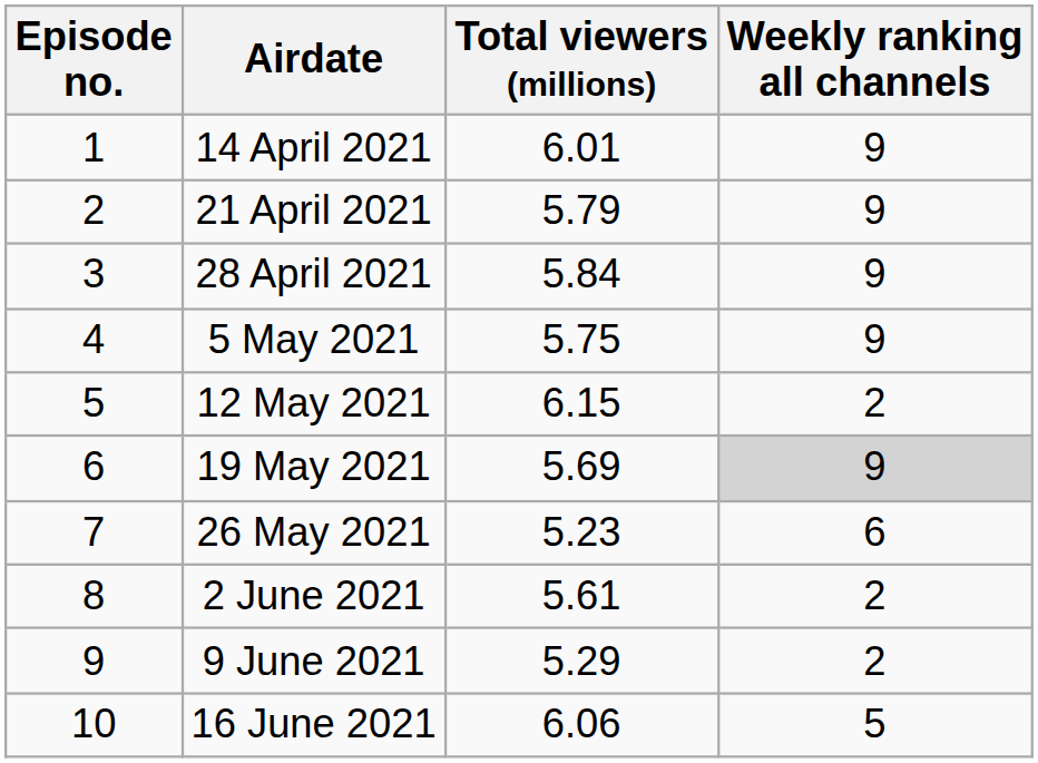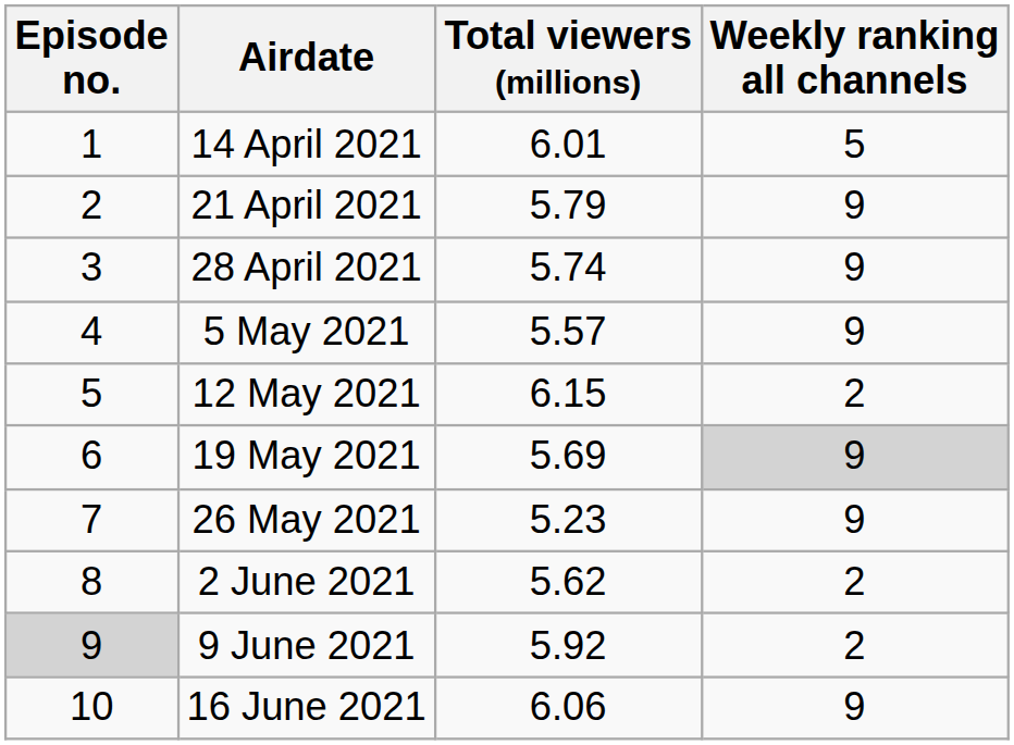 <table class="wikitable" style="text-align:center;">
 <tr>
 <th>Episode<br>no.</th>
 <th>Airdate</th>
 <th>Total viewers<br><small>(millions)</small></th>
 <th>Weekly ranking<br>all channels</th>
 </tr>
 <tr>
 <td>1</td>
 <td>14 April 2021</td>
 <td>6.01</td>
-<td>9</td>
+<td>5</td>
 </tr>
 <tr>
 <td>2</td>
 <td>21 April 2021</td>
 <td>5.79</td>
 <td>9</td>
 </tr>
 <tr>
 <td>3</td>
 <td>28 April 2021</td>
-<td>5.84</td>
+<td>5.74</td>
 <td>9</td>
 </tr>
 <tr>
 <td>4</td>
 <td>5 May 2021</td>
-<td>5.75</td>
+<td>5.57</td>
 <td>9</td>
 </tr>
 <tr>
 <td>5</td>
 <td>12 May 2021</td>
 <td>6.15</td>
 <td>2</td>
 </tr>
 <tr>
 <td>6</td>
 <td>19 May 2021</td>
 <td>5.69</td>
 <td style="background: lightgrey;">9</td>
 </tr>
 <tr>
 <td>7</td>
 <td>26 May 2021</td>
 <td>5.23</td>
-<td>6</td>
+<td>9</td>
 </tr>
 <tr>
 <td>8</td>
 <td>2 June 2021</td>
-<td>5.61</td>
+<td>5.62</td>
 <td>2</td>
 </tr>
 <tr>
-<td>9</td>
+<td style="background: lightgrey;">9</td>
 <td>9 June 2021</td>
-<td>5.29</td>
+<td>5.92</td>
 <td>2</td>
 </tr>
 <tr>
 <td>10</td>
 <td>16 June 2021</td>
 <td>6.06</td>
-<td>5</td>
+<td>9</td>
 </tr>
 </table>
